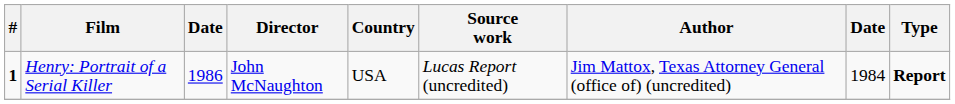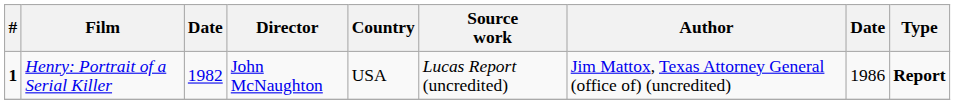 <table class="wikitable">
 <tr>
 <th>#</th>
 <th>Film</th>
 <th>Date</th>
 <th>Director</th>
 <th>Country</th>
 <th>Source<br>work</th>
 <th>Author</th>
 <th>Date</th>
 <th>Type</th>
 </tr>
 <tr>
 <td><strong>1</strong></td>
 <td><em><a href='#'>Henry: Portrait of a Serial Killer</a></em></td>
-<td><a href='#'>1986</a></td>
+<td><a href='#'>1982</a></td>
 <td><a href='#'>John McNaughton</a></td>
 <td>USA</td>
 <td><em>Lucas Report</em> (uncredited)</td>
 <td><a href='#'>Jim Mattox</a>, <a href='#'>Texas Attorney General</a> (office of) (uncredited)</td>
-<td>1984</td>
+<td>1986</td>
 <td><strong>Report</strong></td>
 </tr>
 <tr>
 </tr>
 </table>
